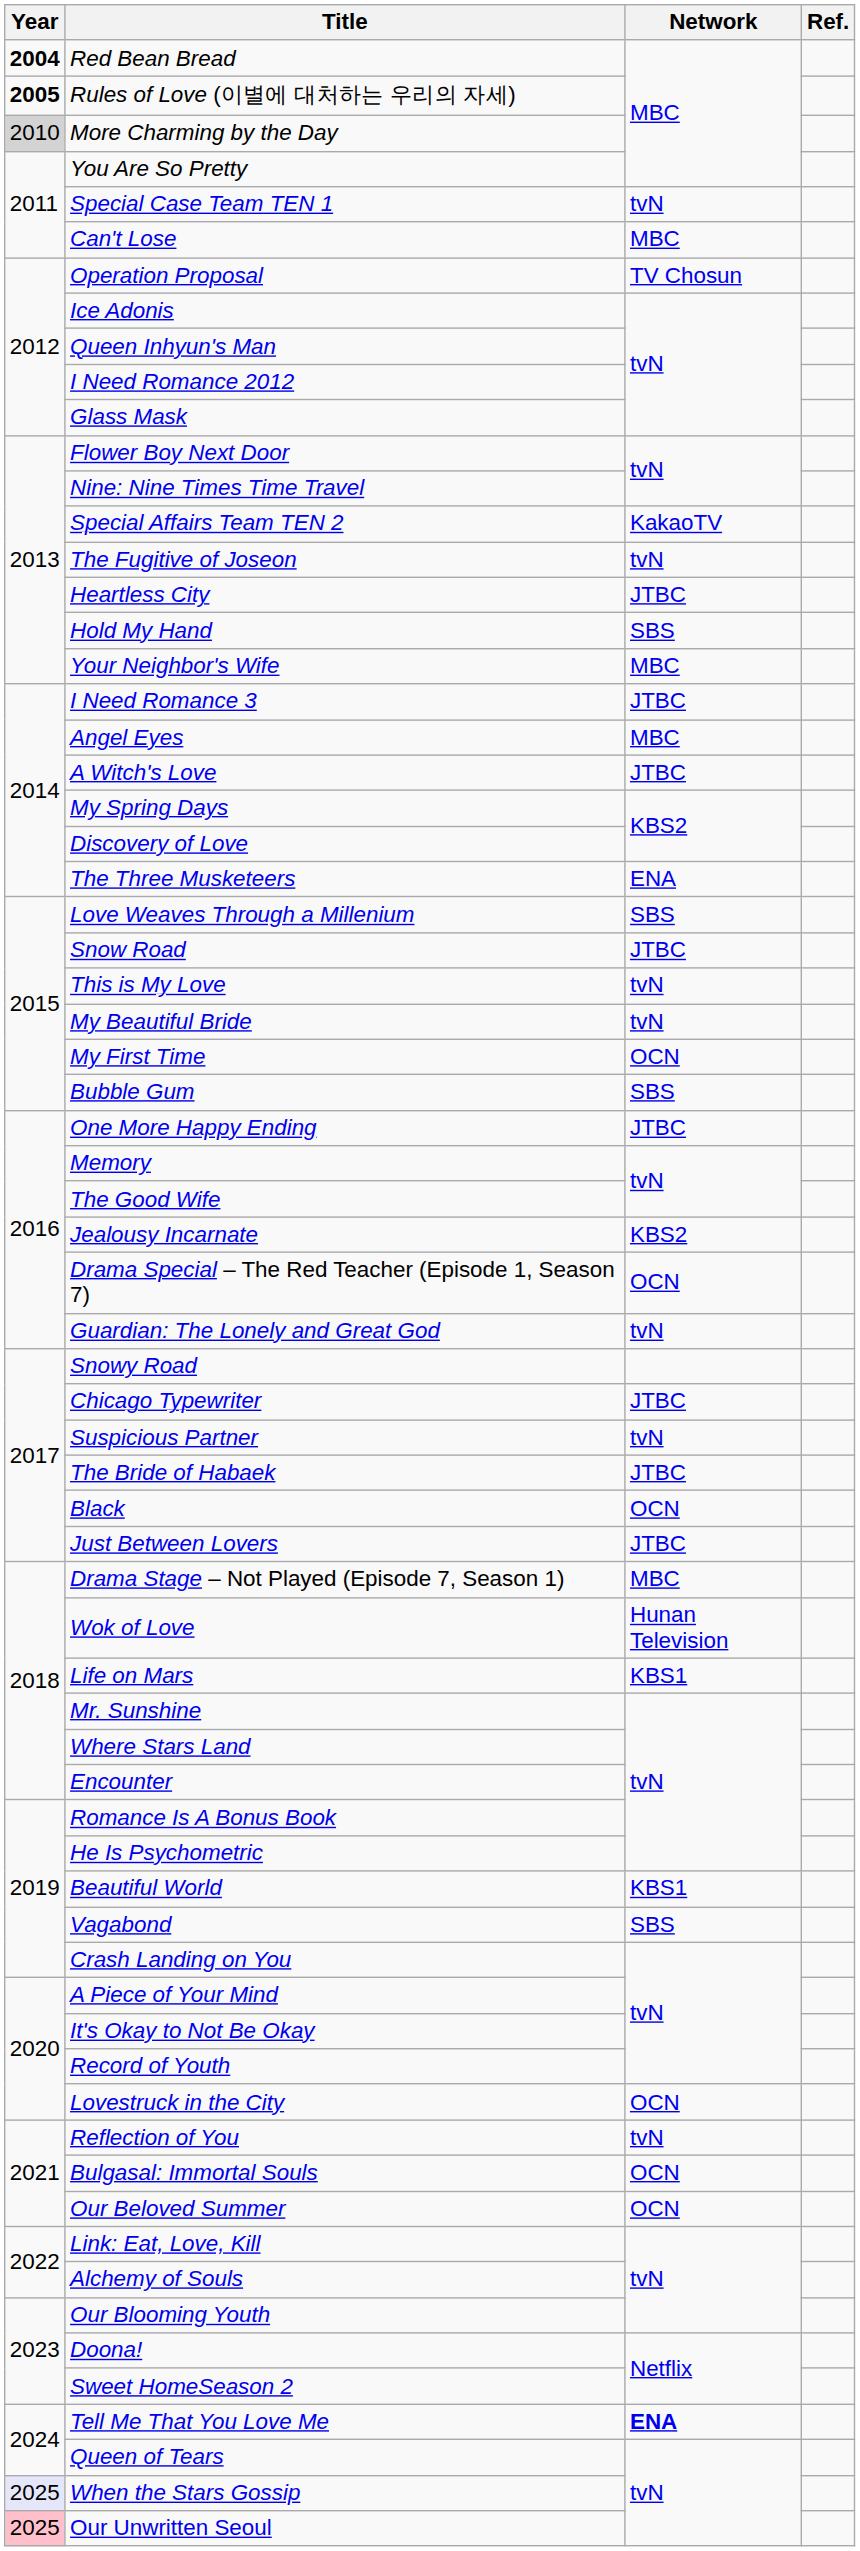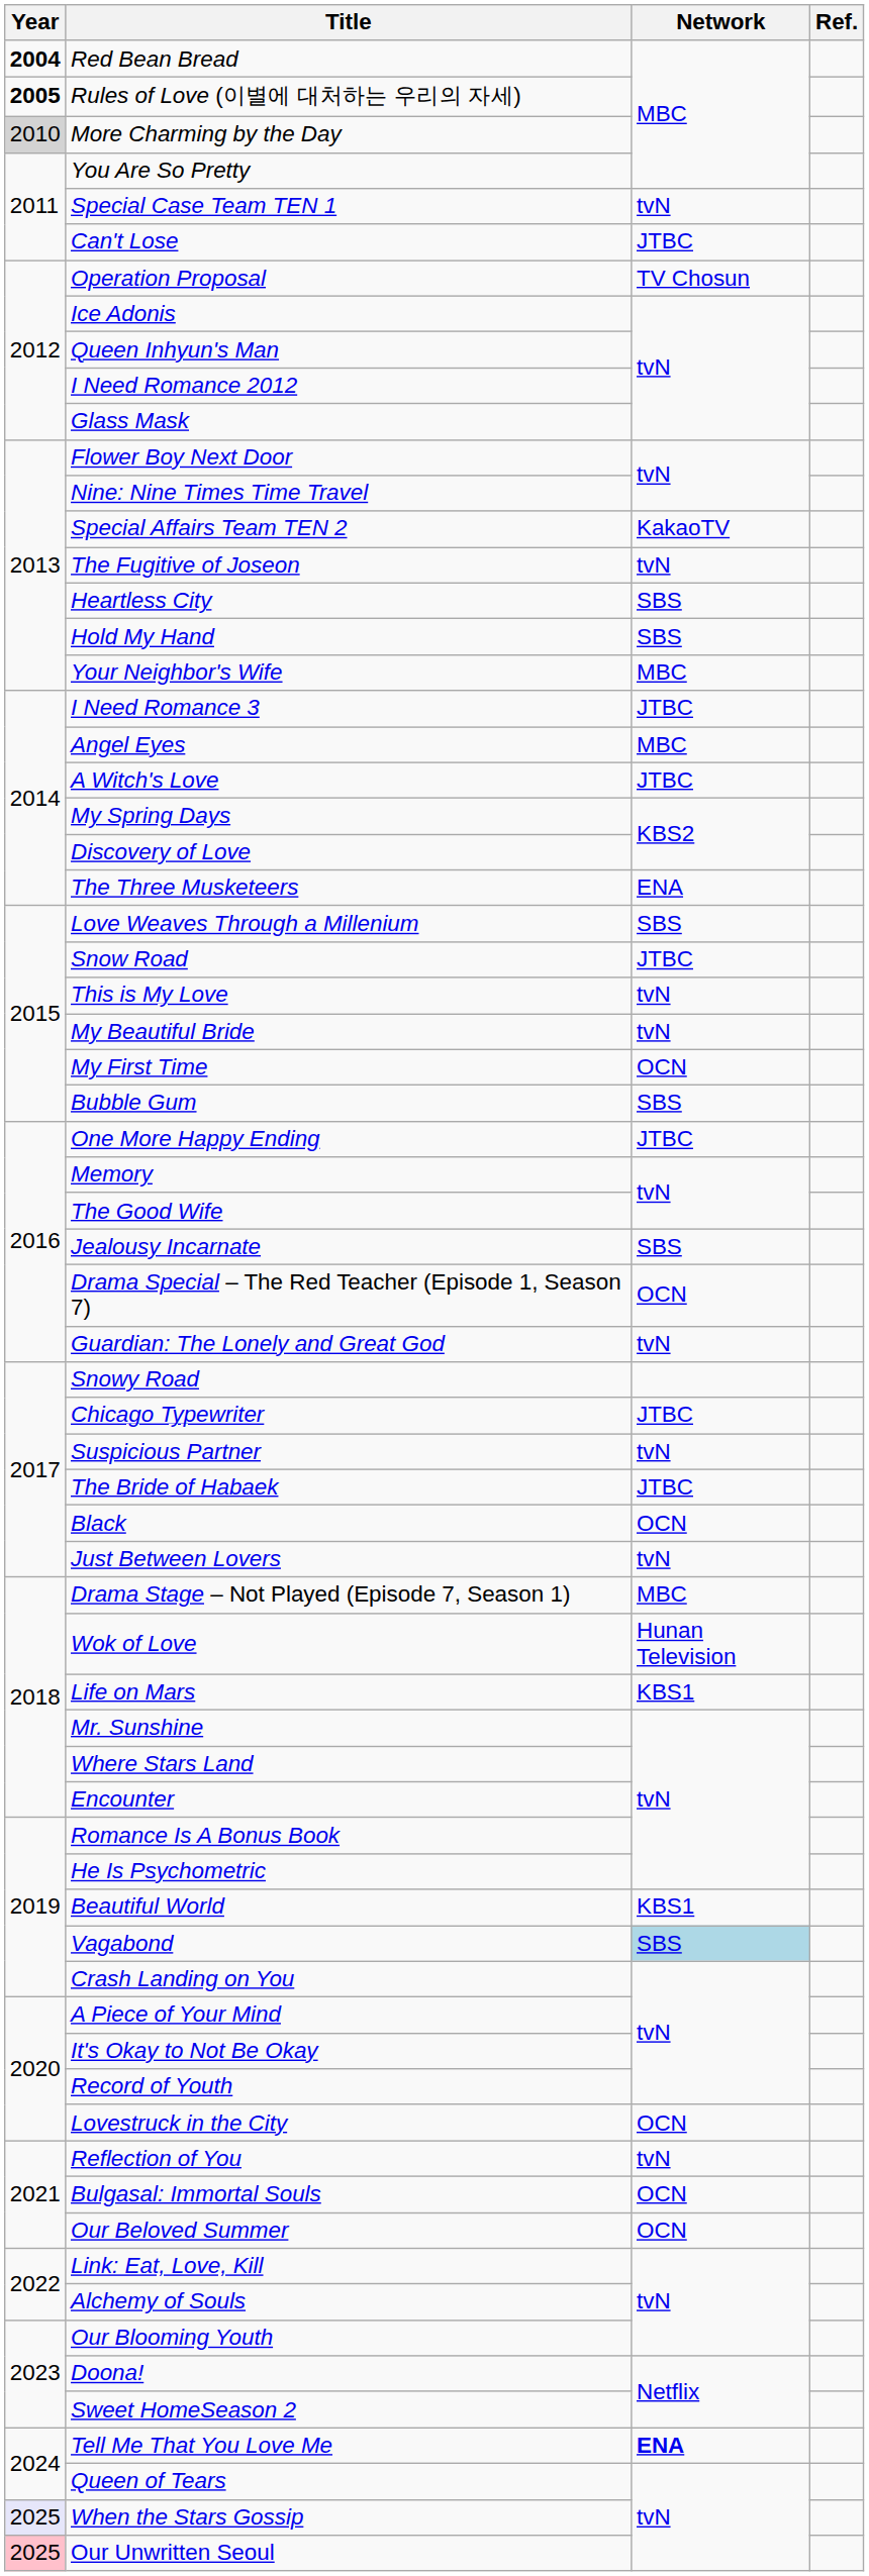 <table class="wikitable">
 <tr>
 <th>Year</th>
 <th>Title</th>
 <th>Network</th>
 <th>Ref.</th>
 </tr>
 <tr>
 <td><strong>2004</strong></td>
 <td><em>Red Bean Bread</em></td>
 <td rowspan="4"><a href='#'>MBC</a></td>
 <td></td>
 </tr>
 <tr>
 <td><strong>2005</strong></td>
 <td><em>Rules of Love</em> (이별에 대처하는 우리의 자세)</td>
 <td></td>
 </tr>
 <tr>
 <td style="background: lightgrey;">2010</td>
 <td><em>More Charming by the Day</em></td>
 <td></td>
 </tr>
 <tr>
 <td rowspan="3">2011</td>
 <td><em>You Are So Pretty</em></td>
 <td></td>
 </tr>
 <tr>
 <td><a href='#'><em>Special Case Team TEN 1</em></a></td>
 <td><a href='#'>tvN</a></td>
 <td></td>
 </tr>
 <tr>
 <td><em><a href='#'>Can't Lose</a></em></td>
-<td><a href='#'>MBC</a></td>
+<td><a href='#'>JTBC</a></td>
 <td></td>
 </tr>
 <tr>
 <td rowspan="5">2012</td>
 <td><em><a href='#'>Operation Proposal</a></em></td>
 <td><a href='#'>TV Chosun</a></td>
 <td></td>
 </tr>
 <tr>
 <td><em><a href='#'>Ice Adonis</a></em></td>
 <td rowspan="4"><a href='#'>tvN</a></td>
 <td></td>
 </tr>
 <tr>
 <td><a href='#'><em>Queen Inhyun's Man</em></a></td>
 <td></td>
 </tr>
 <tr>
 <td><em><a href='#'>I Need Romance 2012</a></em></td>
 <td></td>
 </tr>
 <tr>
 <td><em><a href='#'>Glass Mask</a></em></td>
 <td></td>
 </tr>
 <tr>
 <td rowspan="7">2013</td>
 <td><a href='#'><em>Flower Boy Next Door</em></a></td>
 <td rowspan="2"><a href='#'>tvN</a></td>
 <td></td>
 </tr>
 <tr>
 <td><a href='#'><em>Nine: Nine Times Time Travel</em></a></td>
 <td></td>
 </tr>
 <tr>
 <td><a href='#'><em>Special Affairs Team TEN 2</em></a></td>
 <td><a href='#'>KakaoTV</a></td>
 <td></td>
 </tr>
 <tr>
 <td><em><a href='#'>The Fugitive of Joseon</a></em></td>
 <td><a href='#'>tvN</a></td>
 <td></td>
 </tr>
 <tr>
 <td><em><a href='#'>Heartless City</a></em></td>
-<td><a href='#'>JTBC</a></td>
+<td><a href='#'>SBS</a></td>
 <td></td>
 </tr>
 <tr>
 <td><a href='#'><em>Hold My Hand</em></a></td>
 <td><a href='#'>SBS</a></td>
 <td></td>
 </tr>
 <tr>
 <td><em><a href='#'>Your Neighbor's Wife</a></em></td>
 <td><a href='#'>MBC</a></td>
 <td></td>
 </tr>
 <tr>
 <td rowspan="6">2014</td>
 <td><em><a href='#'>I Need Romance 3</a></em></td>
 <td><a href='#'>JTBC</a></td>
 <td></td>
 </tr>
 <tr>
 <td><a href='#'><em>Angel Eyes</em></a></td>
 <td><a href='#'>MBC</a></td>
 <td></td>
 </tr>
 <tr>
 <td><em><a href='#'>A Witch's Love</a></em></td>
 <td><a href='#'>JTBC</a></td>
 <td></td>
 </tr>
 <tr>
 <td><em><a href='#'>My Spring Days</a></em></td>
 <td rowspan="2"><a href='#'>KBS2</a></td>
 <td></td>
 </tr>
 <tr>
 <td><em><a href='#'>Discovery of Love</a></em></td>
 <td></td>
 </tr>
 <tr>
 <td><a href='#'><em>The Three Musketeers</em></a></td>
 <td><a href='#'>ENA</a></td>
 <td></td>
 </tr>
 <tr>
 <td rowspan="6">2015</td>
 <td><em><a href='#'>Love Weaves Through a Millenium</a></em></td>
 <td><a href='#'>SBS</a></td>
 <td></td>
 </tr>
 <tr>
 <td><a href='#'><em>Snow Road</em></a></td>
 <td><a href='#'>JTBC</a></td>
 <td></td>
 </tr>
 <tr>
 <td><a href='#'><em>This is My Love</em></a></td>
 <td><a href='#'>tvN</a></td>
 <td></td>
 </tr>
 <tr>
 <td><em><a href='#'>My Beautiful Bride</a></em></td>
 <td><a href='#'>tvN</a></td>
 <td></td>
 </tr>
 <tr>
 <td><a href='#'><em>My First Time</em></a></td>
 <td><a href='#'>OCN</a></td>
 <td></td>
 </tr>
 <tr>
 <td Bubble Gum (TV Series><a href='#'><em>Bubble Gum</em></a></td>
 <td><a href='#'>SBS</a></td>
 <td></td>
 </tr>
 <tr>
 <td rowspan="6">2016</td>
 <td><em><a href='#'>One More Happy Ending</a></em></td>
 <td><a href='#'>JTBC</a></td>
 <td></td>
 </tr>
 <tr>
 <td><a href='#'><em>Memory</em></a></td>
 <td rowspan="2"><a href='#'>tvN</a></td>
 <td></td>
 </tr>
 <tr>
 <td><a href='#'><em>The Good Wife</em></a></td>
 <td></td>
 </tr>
 <tr>
 <td><a href='#'><em>Jealousy Incarnate</em></a></td>
-<td><a href='#'>KBS2</a></td>
+<td><a href='#'>SBS</a></td>
 <td></td>
 </tr>
 <tr>
 <td><em><a href='#'>Drama Special</a></em> – The Red Teacher (Episode 1, Season 7)</td>
 <td><a href='#'>OCN</a></td>
 <td></td>
 </tr>
 <tr>
 <td><em><a href='#'>Guardian: The Lonely and Great God</a></em></td>
 <td><a href='#'>tvN</a></td>
 <td></td>
 </tr>
 <tr>
 <td rowspan="6">2017</td>
 <td><em><a href='#'>Snowy Road</a></em></td>
 <td></td>
 <td></td>
 </tr>
 <tr>
 <td><a href='#'><em>Chicago Typewriter</em></a></td>
 <td><a href='#'>JTBC</a></td>
 <td></td>
 </tr>
 <tr>
 <td><em><a href='#'>Suspicious Partner</a></em></td>
 <td><a href='#'>tvN</a></td>
 <td></td>
 </tr>
 <tr>
 <td><em><a href='#'>The Bride of Habaek</a></em></td>
 <td><a href='#'>JTBC</a></td>
 <td></td>
 </tr>
 <tr>
 <td><a href='#'><em>Black</em></a></td>
 <td><a href='#'>OCN</a></td>
 <td></td>
 </tr>
 <tr>
 <td><a href='#'><em>Just Between Lovers</em></a></td>
-<td><a href='#'>JTBC</a></td>
+<td><a href='#'>tvN</a></td>
 <td></td>
 </tr>
 <tr>
 <td rowspan="6">2018</td>
 <td><em><a href='#'>Drama Stage</a></em> – Not Played (Episode 7, Season 1)</td>
 <td><a href='#'>MBC</a></td>
 <td></td>
 </tr>
 <tr>
 <td><em><a href='#'>Wok of Love</a></em></td>
 <td><a href='#'>Hunan Television</a></td>
 <td></td>
 </tr>
 <tr>
 <td><a href='#'><em>Life on Mars</em></a></td>
 <td><a href='#'>KBS1</a></td>
 <td></td>
 </tr>
 <tr>
 <td><a href='#'><em>Mr. Sunshine</em></a></td>
 <td rowspan="5"><a href='#'>tvN</a></td>
 <td></td>
 </tr>
 <tr>
 <td><em><a href='#'>Where Stars Land</a></em></td>
 <td></td>
 </tr>
 <tr>
 <td><a href='#'><em>Encounter</em></a></td>
 <td></td>
 </tr>
 <tr>
 <td rowspan="5">2019</td>
 <td><a href='#'><em>Romance Is A Bonus Book</em></a></td>
 <td></td>
 </tr>
 <tr>
 <td><em><a href='#'>He Is Psychometric</a></em></td>
 <td></td>
 </tr>
 <tr>
 <td><a href='#'><em>Beautiful World</em></a></td>
 <td><a href='#'>KBS1</a></td>
 <td></td>
 </tr>
 <tr>
 <td><a href='#'><em>Vagabond</em></a></td>
-<td><a href='#'>SBS</a></td>
+<td style="background: lightblue;"><a href='#'>SBS</a></td>
 <td></td>
 </tr>
 <tr>
 <td><em><a href='#'>Crash Landing on You</a></em></td>
 <td rowspan="4"><a href='#'>tvN</a></td>
 <td></td>
 </tr>
 <tr>
 <td rowspan="4">2020</td>
 <td><em><a href='#'>A Piece of Your Mind</a></em></td>
 <td></td>
 </tr>
 <tr>
 <td><em><a href='#'>It's Okay to Not Be Okay</a></em></td>
 <td></td>
 </tr>
 <tr>
 <td><em><a href='#'>Record of Youth</a></em></td>
 <td></td>
 </tr>
 <tr>
 <td><em><a href='#'>Lovestruck in the City</a></em></td>
 <td><a href='#'>OCN</a></td>
 <td></td>
 </tr>
 <tr>
 <td rowspan="3">2021</td>
 <td><em><a href='#'>Reflection of You</a></em></td>
 <td><a href='#'>tvN</a></td>
 <td></td>
 </tr>
 <tr>
 <td><em><a href='#'>Bulgasal: Immortal Souls</a></em></td>
 <td><a href='#'>OCN</a></td>
 <td></td>
 </tr>
 <tr>
 <td><em><a href='#'>Our Beloved Summer</a></em></td>
 <td><a href='#'>OCN</a></td>
 <td></td>
 </tr>
 <tr>
 <td rowspan="2">2022</td>
 <td><em><a href='#'>Link: Eat, Love, Kill</a></em></td>
 <td rowspan="3"><a href='#'>tvN</a></td>
 <td></td>
 </tr>
 <tr>
 <td><em><a href='#'>Alchemy of Souls</a></em></td>
 <td></td>
 </tr>
 <tr>
 <td rowspan="3">2023</td>
 <td><em><a href='#'>Our Blooming Youth</a></em></td>
 <td></td>
 </tr>
 <tr>
 <td><em><a href='#'>Doona!</a></em></td>
 <td rowspan="2"><a href='#'>Netflix</a></td>
 <td></td>
 </tr>
 <tr>
 <td><em><a href='#'>Sweet HomeSeason 2</a></em></td>
 <td></td>
 </tr>
 <tr>
 <td rowspan="2">2024</td>
 <td><em><a href='#'>Tell Me That You Love Me</a></em></td>
 <td><strong><a href='#'>ENA</a></strong></td>
 <td></td>
 </tr>
 <tr>
 <td><em><a href='#'>Queen of Tears</a></em></td>
 <td rowspan="3"><a href='#'>tvN</a></td>
 <td></td>
 </tr>
 <tr>
 <td style="background: lavender;">2025</td>
 <td><em><a href='#'>When the Stars Gossip</a></em></td>
 <td></td>
 </tr>
 <tr>
 <td style="background: pink;">2025</td>
 <td><a href='#'>Our Unwritten Seoul</a></td>
 <td></td>
 </tr>
 </table>
